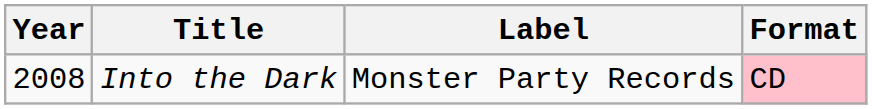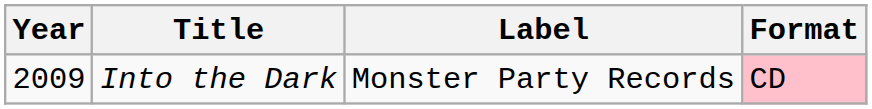 <table class="wikitable sortable">
 <tr>
 <th>Year</th>
 <th>Title</th>
 <th>Label</th>
 <th>Format</th>
 </tr>
 <tr>
-<td>2008</td>
+<td>2009</td>
 <td><em>Into the Dark</em></td>
 <td>Monster Party Records</td>
 <td style="background: pink;">CD</td>
 </tr>
 </table>
